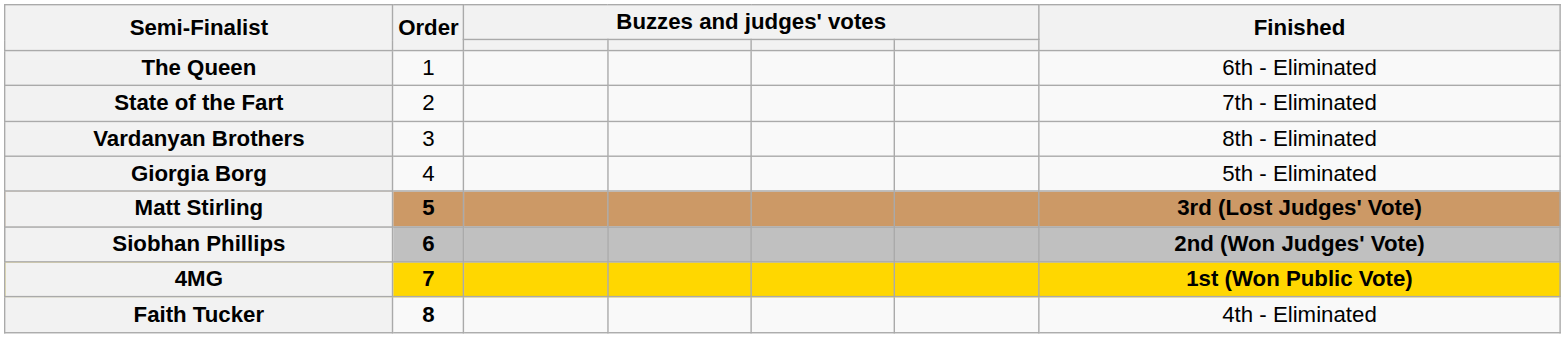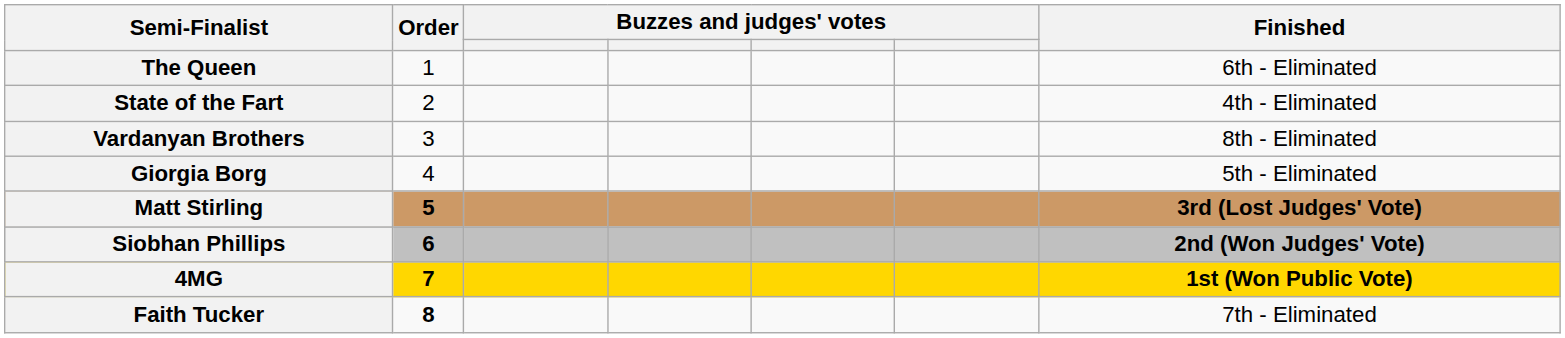 <table class="wikitable plainrowheaders sortable" style="text-align:center;">
 <tr>
 <th scope="col" rowspan="2" class="unsortable" style="width:17em;">Semi-Finalist</th>
 <th scope="col" rowspan="2" style="width:1em;">Order</th>
 <th scope="col" colspan="4" class="unsortable" style="width:24em;">Buzzes and judges' votes</th>
 <th scope="col" rowspan="2" style="width:23em;">Finished </th>
 </tr>
 <tr>
 <th scope="col" class="unsortable" style="width:6em;"></th>
 <th scope="col" class="unsortable" style="width:6em;"></th>
 <th scope="col" class="unsortable" style="width:6em;"></th>
 <th scope="col" class="unsortable" style="width:6em;"></th>
 </tr>
 <tr>
 <th scope="row">The Queen</th>
 <td>1</td>
 <td style="text-align:center;"></td>
 <td style="text-align:center;"></td>
 <td style="text-align:center;"></td>
 <td style="text-align:center;"></td>
 <td>6th - Eliminated</td>
 </tr>
 <tr>
 <th scope="row">State of the Fart</th>
 <td>2</td>
 <td style="text-align:center;"></td>
 <td style="text-align:center;"></td>
 <td style="text-align:center;"></td>
 <td style="text-align:center;"></td>
-<td>7th - Eliminated</td>
+<td>4th - Eliminated</td>
 </tr>
 <tr>
 <th scope="row">Vardanyan Brothers</th>
 <td>3</td>
 <td style="text-align:center;"></td>
 <td style="text-align:center;"></td>
 <td style="text-align:center;"></td>
 <td style="text-align:center;"></td>
 <td>8th - Eliminated</td>
 </tr>
 <tr>
 <th scope="row">Giorgia Borg</th>
 <td>4</td>
 <td style="text-align:center;"></td>
 <td style="text-align:center;"></td>
 <td style="text-align:center;"></td>
 <td style="text-align:center;"></td>
 <td>5th - Eliminated</td>
 </tr>
 <tr style="background:#c96;">
 <th scope="row"><strong>Matt Stirling</strong></th>
 <td><strong>5</strong></td>
 <td style="text-align:center;"></td>
 <td style="text-align:center;"></td>
 <td style="text-align:center;"></td>
 <td style="text-align:center;"></td>
 <td><strong>3rd (Lost Judges' Vote)</strong></td>
 </tr>
 <tr style="background:silver;">
 <th scope="row"><strong>Siobhan Phillips</strong></th>
 <td><strong>6</strong></td>
 <td style="text-align:center;"></td>
 <td style="text-align:center;"></td>
 <td style="text-align:center;"></td>
 <td style="text-align:center;"></td>
 <td><strong>2nd (Won Judges' Vote)</strong></td>
 </tr>
 <tr style="background:gold;">
 <th scope="row"><strong>4MG</strong></th>
 <td><strong>7</strong></td>
 <td style="text-align:center;"></td>
 <td style="text-align:center;"></td>
 <td style="text-align:center;"></td>
 <td style="text-align:center;"></td>
 <td><strong>1st (Won Public Vote)</strong></td>
 </tr>
 <tr>
 <th scope="row">Faith Tucker</th>
 <td><strong>8</strong></td>
 <td style="text-align:center;"></td>
 <td style="text-align:center;"></td>
 <td style="text-align:center;"></td>
 <td style="text-align:center;"></td>
-<td>4th - Eliminated</td>
+<td>7th - Eliminated</td>
 </tr>
 </table>
